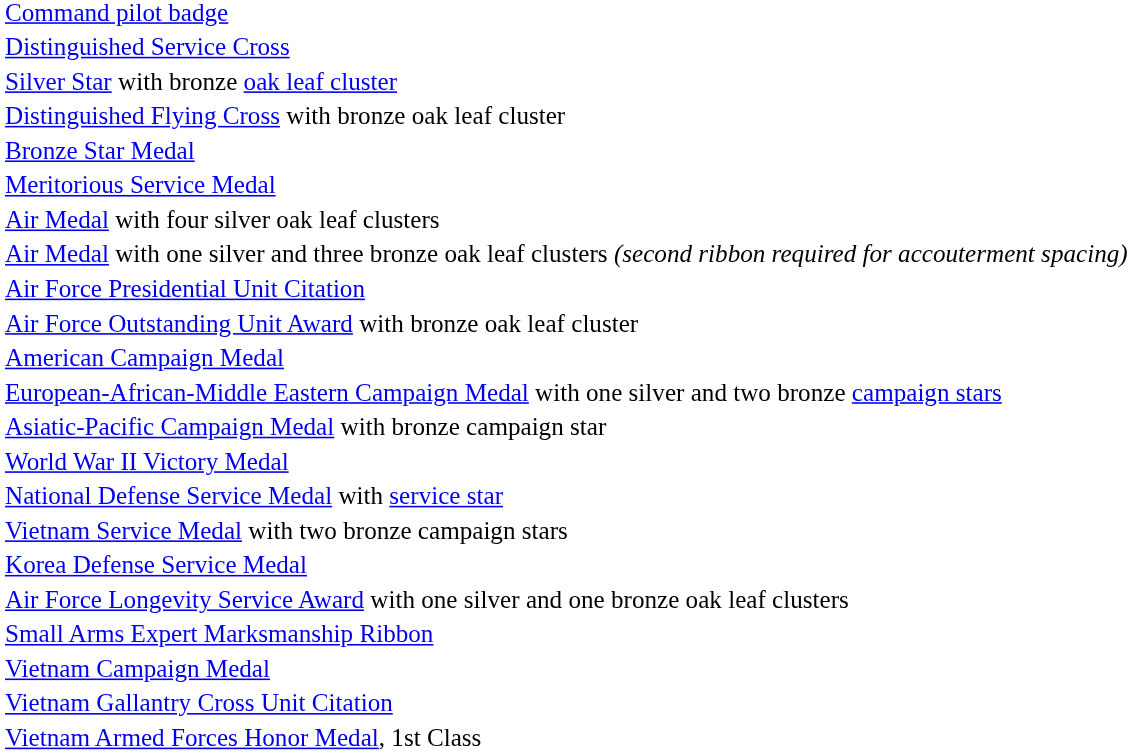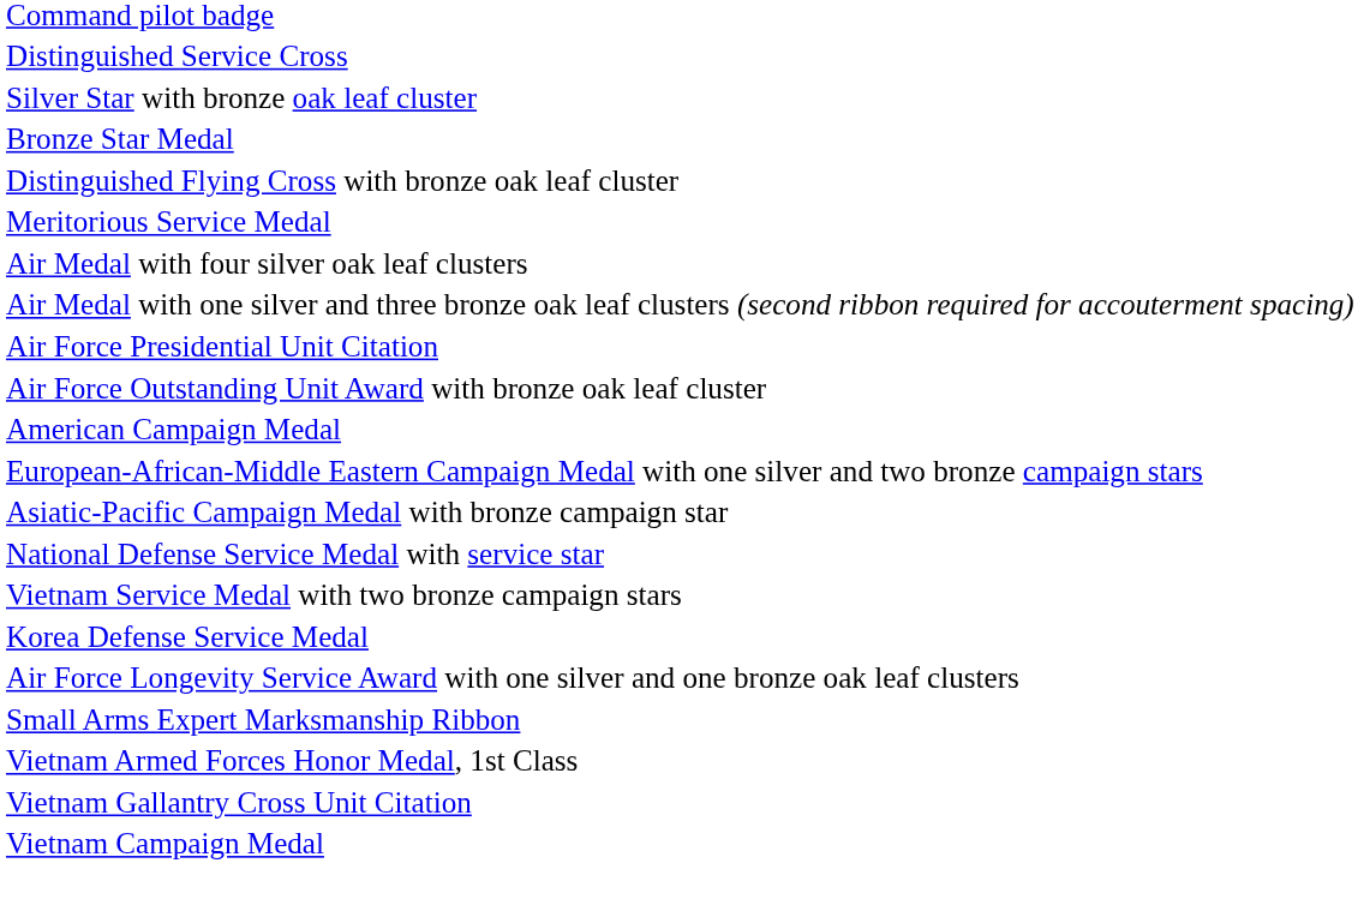 <table>
 <tr>
 <td></td>
 <td><a href='#'>Command pilot badge</a></td>
 </tr>
 <tr>
 <td></td>
 <td><a href='#'>Distinguished Service Cross</a></td>
 </tr>
 <tr>
 <td></td>
 <td><a href='#'>Silver Star</a> with bronze <a href='#'>oak leaf cluster</a></td>
 </tr>
 <tr>
 <td></td>
-<td><a href='#'>Distinguished Flying Cross</a> with bronze oak leaf cluster</td>
+<td><a href='#'>Bronze Star Medal</a></td>
 </tr>
 <tr>
 <td></td>
-<td><a href='#'>Bronze Star Medal</a></td>
+<td><a href='#'>Distinguished Flying Cross</a> with bronze oak leaf cluster</td>
 </tr>
 <tr>
 <td></td>
 <td><a href='#'>Meritorious Service Medal</a></td>
 </tr>
 <tr>
 <td></td>
 <td><a href='#'>Air Medal</a> with four silver oak leaf clusters</td>
 </tr>
 <tr>
 <td></td>
 <td><a href='#'>Air Medal</a> with one silver and three bronze oak leaf clusters <em>(second ribbon required for accouterment spacing)</em></td>
 </tr>
 <tr>
 <td></td>
 <td><a href='#'>Air Force Presidential Unit Citation</a></td>
 </tr>
 <tr>
 <td></td>
 <td><a href='#'>Air Force Outstanding Unit Award</a> with bronze oak leaf cluster</td>
 </tr>
 <tr>
 <td></td>
 <td><a href='#'>American Campaign Medal</a></td>
 </tr>
 <tr>
 <td></td>
 <td><a href='#'>European-African-Middle Eastern Campaign Medal</a> with one silver and two bronze <a href='#'>campaign stars</a></td>
 </tr>
 <tr>
 <td></td>
 <td><a href='#'>Asiatic-Pacific Campaign Medal</a> with  bronze campaign star</td>
 </tr>
 <tr>
 <td></td>
-<td><a href='#'>World War II Victory Medal</a></td>
-</tr>
-<tr>
-<td></td>
 <td><a href='#'>National Defense Service Medal</a> with <a href='#'>service star</a></td>
 </tr>
 <tr>
 <td></td>
 <td><a href='#'>Vietnam Service Medal</a> with two bronze campaign stars</td>
 </tr>
 <tr>
 <td></td>
 <td><a href='#'>Korea Defense Service Medal</a></td>
 </tr>
 <tr>
 <td></td>
 <td><a href='#'>Air Force Longevity Service Award</a> with one silver and one bronze oak leaf clusters</td>
 </tr>
 <tr>
 <td></td>
 <td><a href='#'>Small Arms Expert Marksmanship Ribbon</a></td>
 </tr>
 <tr>
 <td></td>
-<td><a href='#'>Vietnam Campaign Medal</a></td>
+<td><a href='#'>Vietnam Armed Forces Honor Medal</a>, 1st Class</td>
 </tr>
 <tr>
 <td></td>
 <td><a href='#'>Vietnam Gallantry Cross Unit Citation</a></td>
 </tr>
 <tr>
 <td></td>
-<td><a href='#'>Vietnam Armed Forces Honor Medal</a>, 1st Class</td>
+<td><a href='#'>Vietnam Campaign Medal</a></td>
 </tr>
 </table>
